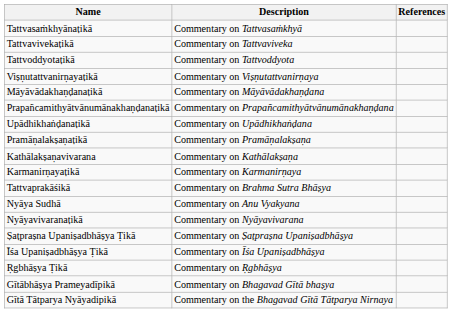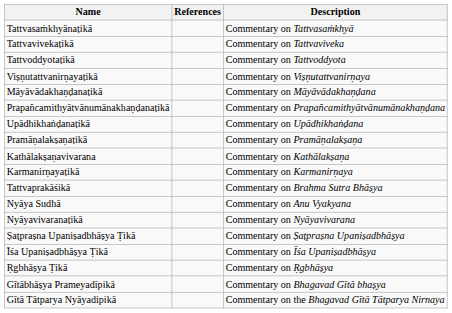 <table class="wikitable">
 <tr>
 <th>Name</th>
+<th>References</th>
 <th>Description</th>
-<th>References</th>
 </tr>
 <tr>
 <td>Tattvasaṁkhyānaṭikā</td>
+<td></td>
 <td>Commentary on <em>Tattvasaṁkhyā</em></td>
-<td></td>
 </tr>
 <tr>
 <td>Tattvavivekaṭikā</td>
+<td></td>
 <td>Commentary on <em>Tattvaviveka</em></td>
-<td></td>
 </tr>
 <tr>
 <td>Tattvoddyotaṭikā</td>
+<td></td>
 <td>Commentary on <em>Tattvoddyota</em></td>
-<td></td>
 </tr>
 <tr>
 <td>Viṣṇutattvanirṇayaṭikā</td>
+<td></td>
 <td>Commentary on <em>Viṣṇutattvanirṇaya</em></td>
-<td></td>
 </tr>
 <tr>
 <td>Māyāvādakhaṇḍanaṭikā</td>
+<td></td>
 <td>Commentary on <em>Māyāvādakhaṇḍana</em></td>
-<td></td>
 </tr>
 <tr>
 <td>Prapañcamithyātvānumānakhaṇḍanaṭikā</td>
+<td></td>
 <td>Commentary on <em>Prapañcamithyātvānumānakhaṇḍana</em></td>
-<td></td>
 </tr>
 <tr>
 <td>Upādhikhaṅḍanaṭikā</td>
+<td></td>
 <td>Commentary on <em>Upādhikhaṅḍana</em></td>
-<td></td>
 </tr>
 <tr>
 <td>Pramāṇalakṣaṇaṭikā</td>
+<td></td>
 <td>Commentary on <em>Pramāṇalakṣaṇa</em></td>
-<td></td>
 </tr>
 <tr>
 <td>Kathālakṣaṇavivarana</td>
+<td></td>
 <td>Commentary on <em>Kathālakṣaṇa</em></td>
-<td></td>
 </tr>
 <tr>
 <td>Karmanirṇayaṭikā</td>
+<td></td>
 <td>Commentary on <em>Karmanirṇaya</em></td>
-<td></td>
 </tr>
 <tr>
 <td>Tattvaprakāśikā</td>
+<td></td>
 <td>Commentary on <em>Brahma Sutra Bhāṣya</em></td>
-<td></td>
 </tr>
 <tr>
 <td>Nyāya Sudhā</td>
+<td></td>
 <td>Commentary on <em>Anu Vyakyana</em></td>
-<td></td>
 </tr>
 <tr>
 <td>Nyāyavivaranaṭikā</td>
+<td></td>
 <td>Commentary on <em>Nyāyavivarana</em></td>
-<td></td>
 </tr>
 <tr>
 <td>Ṣaṭpraṣna Upaniṣadbhāṣya Ṭikā</td>
+<td></td>
 <td>Commentary on <em>Ṣaṭpraṣna Upaniṣadbhāṣya</em></td>
-<td></td>
 </tr>
 <tr>
 <td>Īśa Upaniṣadbhāṣya Ṭikā</td>
+<td></td>
 <td>Commentary on <em>Īśa Upaniṣadbhāṣya</em></td>
-<td></td>
 </tr>
 <tr>
 <td>Ṛgbhāṣya Ṭikā</td>
+<td></td>
 <td>Commentary on <em>Ṛgbhāṣya</em></td>
-<td></td>
 </tr>
 <tr>
 <td>Gītābhāṣya Prameyadīpikā</td>
+<td></td>
 <td>Commentary on <em>Bhagavad Gītā bhaṣya</em></td>
-<td></td>
 </tr>
 <tr>
 <td>Gītā Tātparya Nyāyadipikā</td>
+<td></td>
 <td>Commentary on the <em>Bhagavad Gītā Tātparya Nirnaya</em></td>
-<td></td>
 </tr>
 </table>
